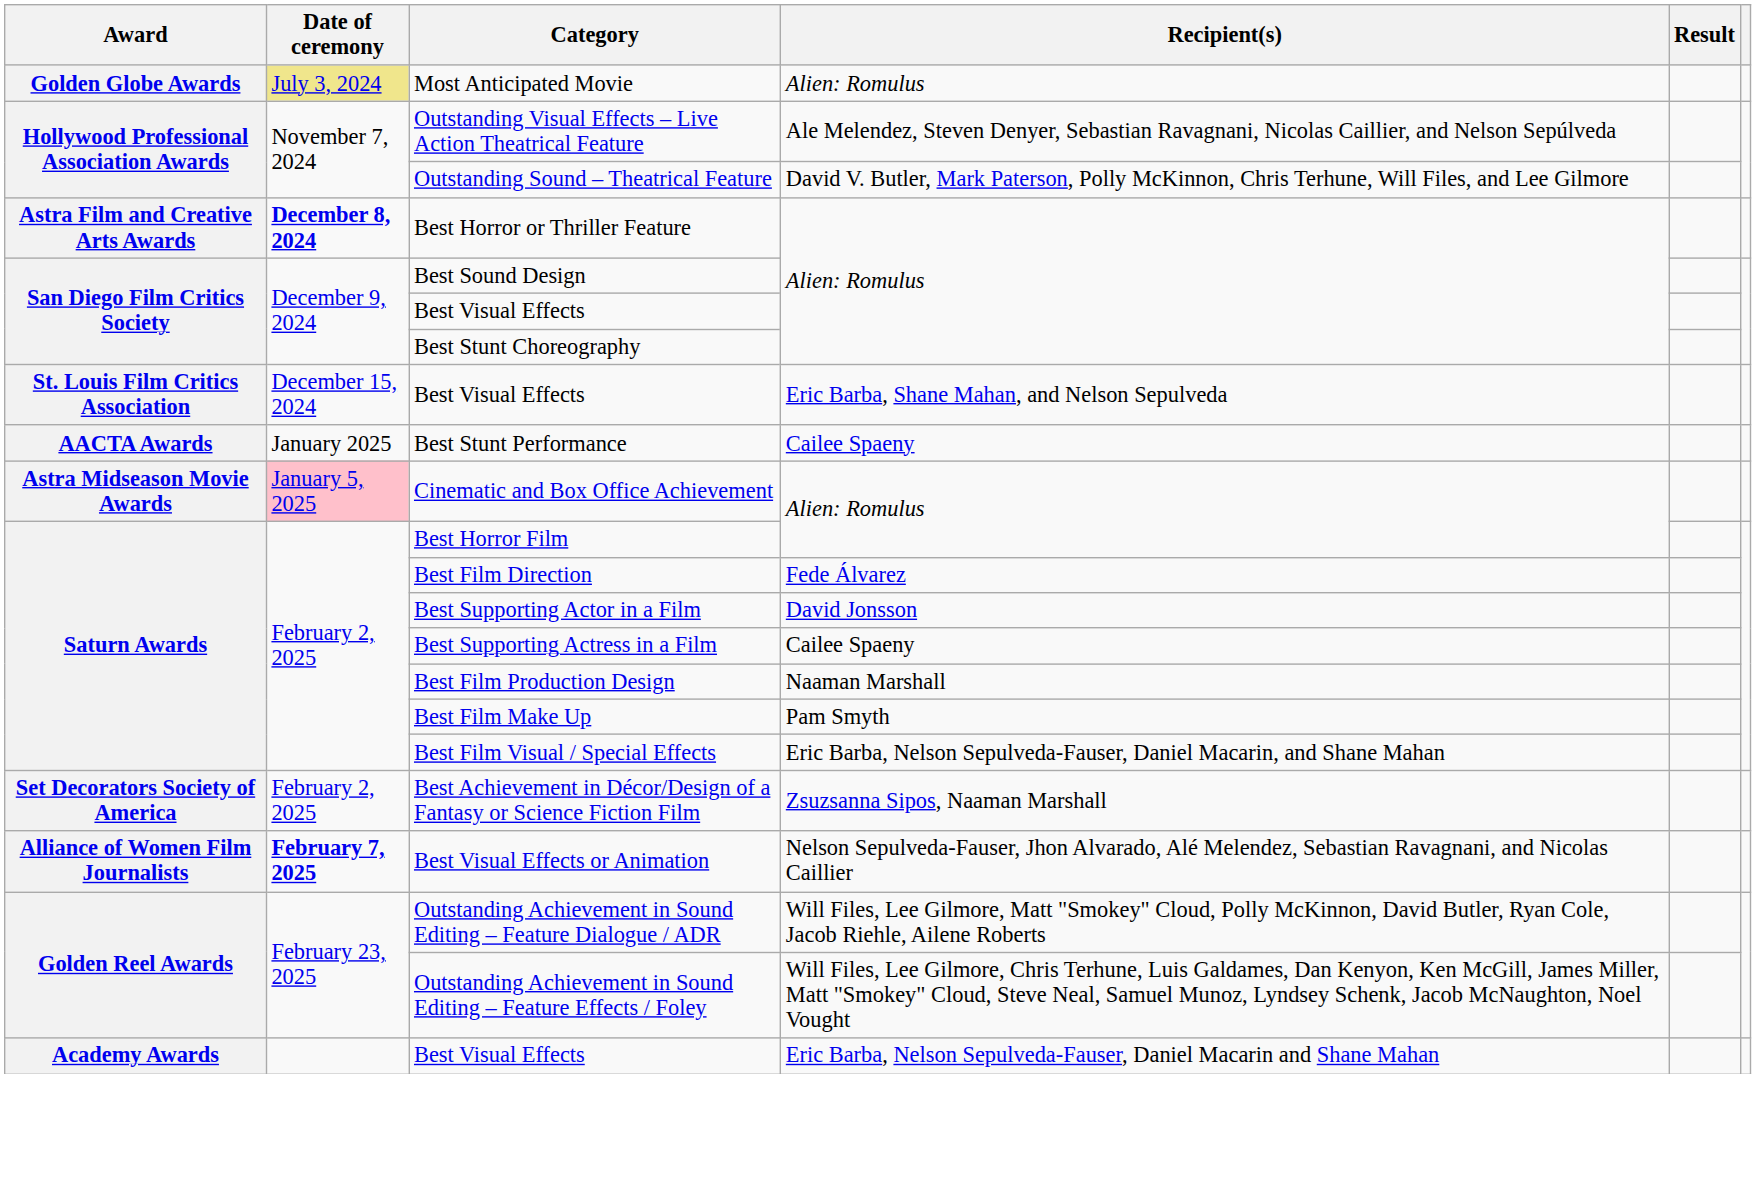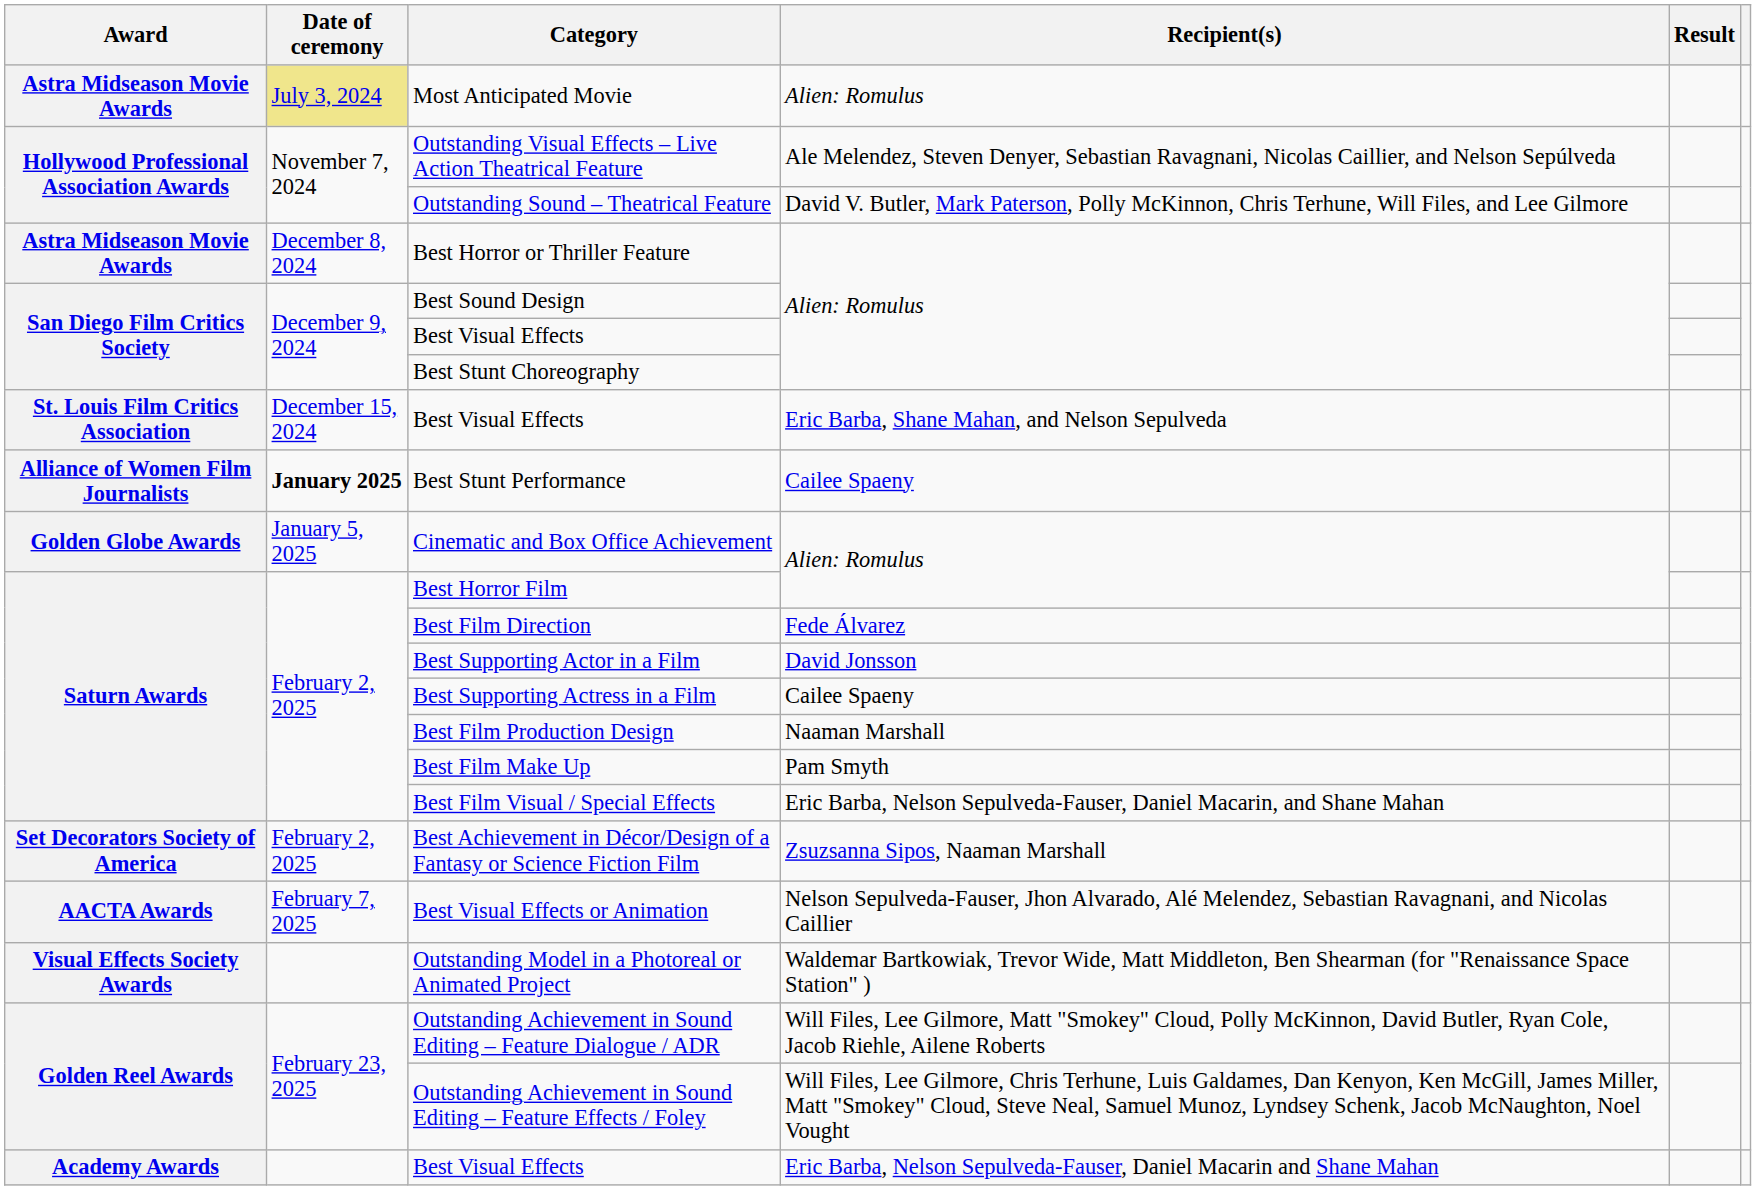 <table class="wikitable sortable plainrowheaders">
 <tr>
 <th scope="col">Award</th>
 <th scope="col">Date of ceremony</th>
 <th scope="col">Category</th>
 <th scope="col">Recipient(s)</th>
 <th scope="col">Result</th>
 <th scope="col" class="unsortable"></th>
 </tr>
 <tr>
-<th scope="row"><a href='#'>Golden Globe Awards</a></th>
+<th scope="row"><a href='#'>Astra Midseason Movie Awards</a></th>
 <td style="background: khaki;"><a href='#'>July 3, 2024</a></td>
 <td>Most Anticipated Movie</td>
 <td><em>Alien: Romulus</em></td>
 <td></td>
 <td align="center"></td>
 </tr>
 <tr>
 <th rowspan="2" scope="row"><a href='#'>Hollywood Professional Association Awards</a></th>
 <td rowspan="2">November 7, 2024</td>
 <td><a href='#'>Outstanding Visual Effects – Live Action Theatrical Feature</a></td>
 <td>Ale Melendez, Steven Denyer, Sebastian Ravagnani, Nicolas Caillier, and Nelson Sepúlveda</td>
 <td></td>
 <td rowspan="2" align="center"></td>
 </tr>
 <tr>
 <td><a href='#'>Outstanding Sound – Theatrical Feature</a></td>
 <td>David V. Butler, <a href='#'>Mark Paterson</a>, Polly McKinnon, Chris Terhune, Will Files, and Lee Gilmore</td>
 <td></td>
 </tr>
 <tr>
-<th scope="row"><a href='#'>Astra Film and Creative Arts Awards</a></th>
-<td><strong><a href='#'>December 8, 2024</a></strong></td>
+<th scope="row"><a href='#'>Astra Midseason Movie Awards</a></th>
+<td><a href='#'>December 8, 2024</a></td>
 <td>Best Horror or Thriller Feature</td>
 <td rowspan="4"><em>Alien: Romulus</em></td>
 <td></td>
 <td align="center"></td>
 </tr>
 <tr>
 <th rowspan="3" scope="row"><a href='#'>San Diego Film Critics Society</a></th>
 <td rowspan="3"><a href='#'>December 9, 2024</a></td>
 <td>Best Sound Design</td>
 <td></td>
 <td rowspan="3" align="center"><br></td>
 </tr>
 <tr>
 <td>Best Visual Effects</td>
 <td></td>
 </tr>
 <tr>
 <td>Best Stunt Choreography</td>
 <td></td>
 </tr>
 <tr>
 <th scope="row"><a href='#'>St. Louis Film Critics Association</a></th>
 <td><a href='#'>December 15, 2024</a></td>
 <td>Best Visual Effects</td>
 <td><a href='#'>Eric Barba</a>, <a href='#'>Shane Mahan</a>, and Nelson Sepulveda</td>
 <td></td>
 <td align="center"></td>
 </tr>
 <tr>
-<th scope="row"><a href='#'>AACTA Awards</a></th>
-<td>January 2025</td>
+<th scope="row"><a href='#'>Alliance of Women Film Journalists</a></th>
+<td><strong>January 2025</strong></td>
 <td>Best Stunt Performance</td>
 <td><a href='#'>Cailee Spaeny</a></td>
 <td></td>
 <td align="center"></td>
 </tr>
 <tr>
-<th scope="row"><a href='#'>Astra Midseason Movie Awards</a></th>
-<td style="background: pink;"><a href='#'>January 5, 2025</a></td>
+<th scope="row"><a href='#'>Golden Globe Awards</a></th>
+<td><a href='#'>January 5, 2025</a></td>
 <td><a href='#'>Cinematic and Box Office Achievement</a></td>
 <td rowspan="2"><em>Alien: Romulus</em></td>
 <td></td>
 <td align="center"></td>
 </tr>
 <tr>
 <th rowspan="7" scope="row"><a href='#'>Saturn Awards</a></th>
 <td rowspan="7"><a href='#'>February 2, 2025</a></td>
 <td><a href='#'>Best Horror Film</a></td>
 <td></td>
 <td rowspan="7" align="center"></td>
 </tr>
 <tr>
 <td><a href='#'>Best Film Direction</a></td>
 <td><a href='#'>Fede Álvarez</a></td>
 <td></td>
 </tr>
 <tr>
 <td><a href='#'>Best Supporting Actor in a Film</a></td>
 <td><a href='#'>David Jonsson</a></td>
 <td></td>
 </tr>
 <tr>
 <td><a href='#'>Best Supporting Actress in a Film</a></td>
 <td>Cailee Spaeny</td>
 <td></td>
 </tr>
 <tr>
 <td><a href='#'>Best Film Production Design</a></td>
 <td>Naaman Marshall</td>
 <td></td>
 </tr>
 <tr>
 <td><a href='#'>Best Film Make Up</a></td>
 <td>Pam Smyth</td>
 <td></td>
 </tr>
 <tr>
 <td><a href='#'>Best Film Visual / Special Effects</a></td>
 <td>Eric Barba, Nelson Sepulveda-Fauser, Daniel Macarin, and Shane Mahan</td>
 <td></td>
 </tr>
 <tr>
 <th scope="row"><a href='#'>Set Decorators Society of America</a></th>
 <td><a href='#'>February 2, 2025</a></td>
 <td><a href='#'>Best Achievement in Décor/Design of a Fantasy or Science Fiction Film</a></td>
 <td><a href='#'>Zsuzsanna Sipos</a>, Naaman Marshall</td>
 <td></td>
 <td align="center"></td>
 </tr>
 <tr>
-<th scope="row"><a href='#'>Alliance of Women Film Journalists</a></th>
-<td><strong><a href='#'>February 7, 2025</a></strong></td>
+<th scope="row"><a href='#'>AACTA Awards</a></th>
+<td><a href='#'>February 7, 2025</a></td>
 <td><a href='#'>Best Visual Effects or Animation</a></td>
 <td>Nelson Sepulveda-Fauser, Jhon Alvarado, Alé Melendez, Sebastian Ravagnani, and  Nicolas Caillier</td>
+<td></td>
+<td align="center"></td>
+</tr>
+<tr>
+<th scope=row><a href='#'>Visual Effects Society Awards</a></th>
+<td><a href='#'></a></td>
+<td><a href='#'>Outstanding Model in a Photoreal or Animated Project</a></td>
+<td>Waldemar Bartkowiak, Trevor Wide, Matt Middleton, Ben Shearman (for "Renaissance Space Station" )</td>
 <td></td>
 <td align="center"></td>
 </tr>
 <tr>
 <th scope="row" rowspan="2"><a href='#'>Golden Reel Awards</a></th>
 <td rowspan="2"><a href='#'>February 23, 2025</a></td>
 <td><a href='#'>Outstanding Achievement in Sound Editing – Feature Dialogue / ADR</a></td>
 <td>Will Files, Lee Gilmore, Matt "Smokey" Cloud, Polly McKinnon, David Butler, Ryan Cole, Jacob Riehle, Ailene Roberts</td>
 <td></td>
 <td rowspan="2" align="center"></td>
 </tr>
 <tr>
 <td><a href='#'>Outstanding Achievement in Sound Editing – Feature Effects / Foley</a></td>
 <td>Will Files, Lee Gilmore, Chris Terhune, Luis Galdames, Dan Kenyon, Ken McGill, James Miller, Matt "Smokey" Cloud, Steve Neal, Samuel Munoz, Lyndsey Schenk, Jacob McNaughton, Noel Vought</td>
 <td></td>
 </tr>
 <tr>
 <th scope=row><a href='#'>Academy Awards</a></th>
 <td><a href='#'></a></td>
 <td><a href='#'>Best Visual Effects</a></td>
 <td><a href='#'>Eric Barba</a>, <a href='#'>Nelson Sepulveda-Fauser</a>, Daniel Macarin and <a href='#'>Shane Mahan</a></td>
 <td></td>
 <td align="center"></td>
 </tr>
 </table>
